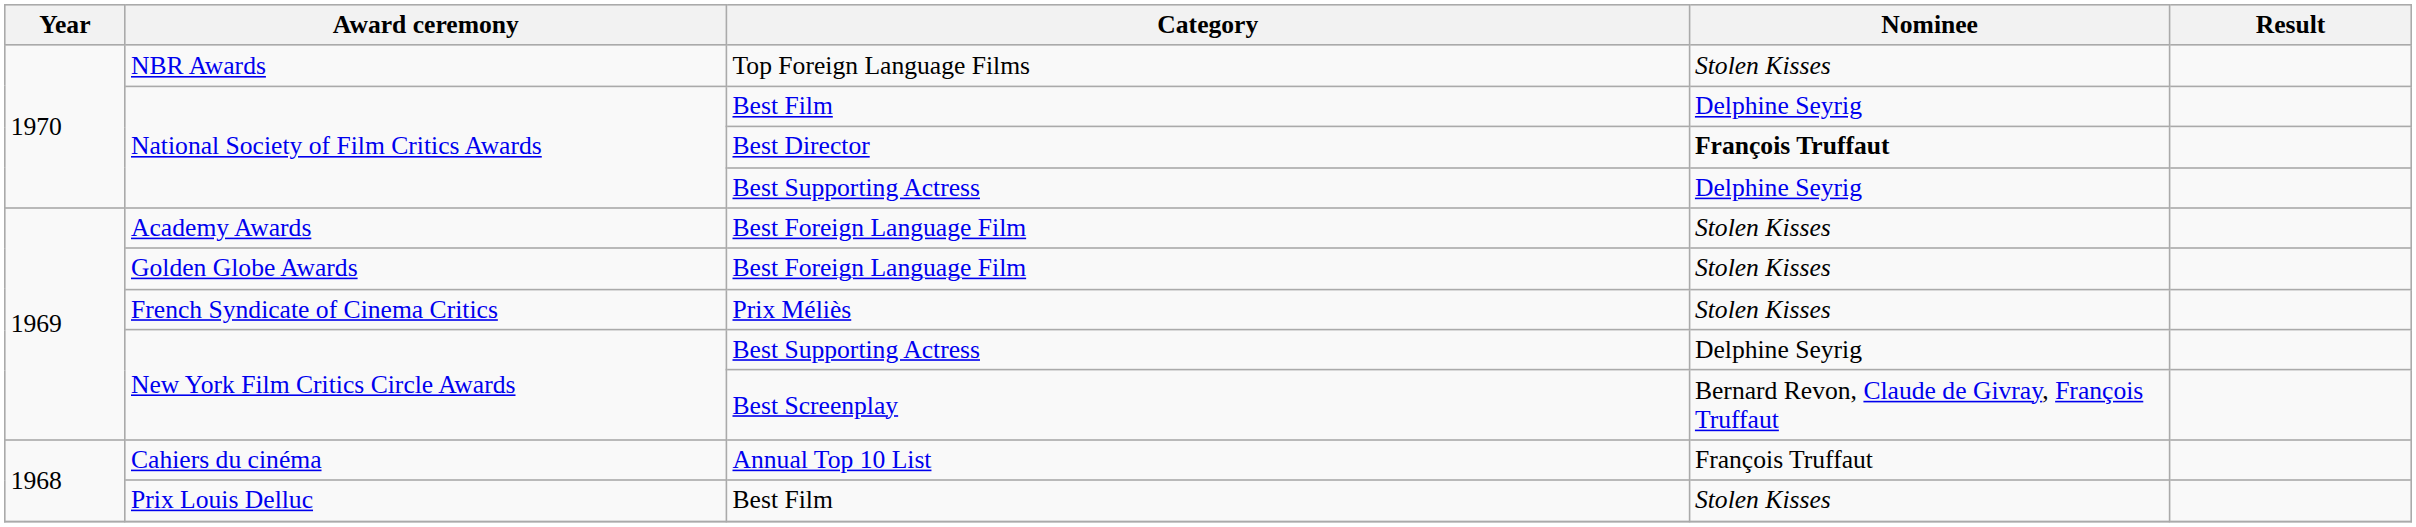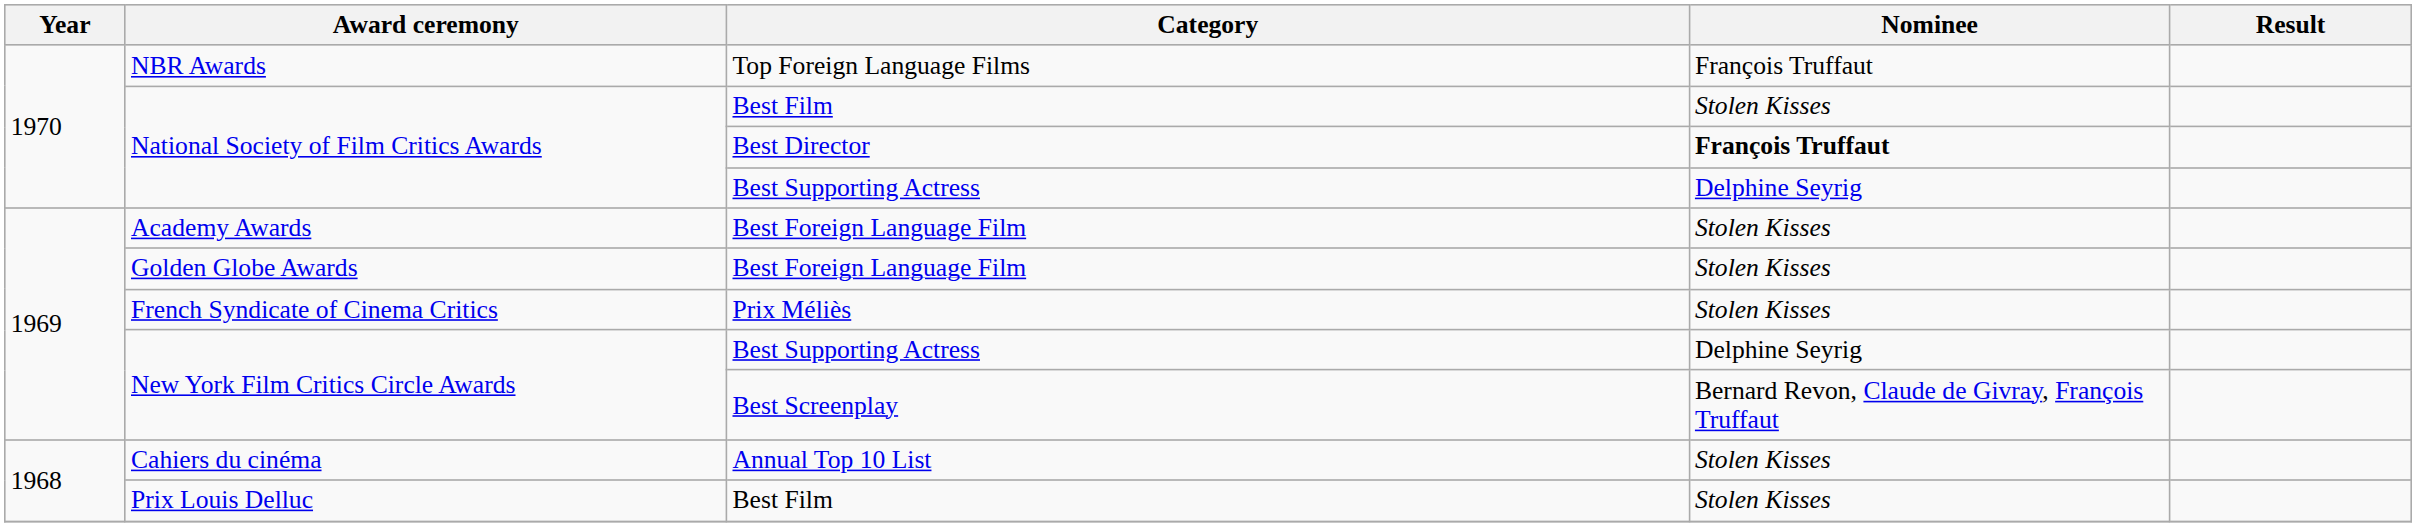 <table class="wikitable" width="95%">
 <tr>
 <th width="5%">Year</th>
 <th width="25%">Award ceremony</th>
 <th width="40%">Category</th>
 <th width="20%">Nominee</th>
 <th width="10%">Result</th>
 </tr>
 <tr>
 <td rowspan="4">1970</td>
 <td><a href='#'>NBR Awards</a></td>
 <td>Top Foreign Language Films</td>
-<td><em>Stolen Kisses</em></td>
+<td>François Truffaut</td>
 <td></td>
 </tr>
 <tr>
 <td rowspan="3"><a href='#'>National Society of Film Critics Awards</a></td>
 <td><a href='#'>Best Film</a></td>
-<td><a href='#'>Delphine Seyrig</a></td>
+<td><em>Stolen Kisses</em></td>
 <td></td>
 </tr>
 <tr>
 <td><a href='#'>Best Director</a></td>
 <td><strong>François Truffaut</strong></td>
 <td></td>
 </tr>
 <tr>
 <td><a href='#'>Best Supporting Actress</a></td>
 <td><a href='#'>Delphine Seyrig</a></td>
 <td></td>
 </tr>
 <tr>
 <td rowspan=5>1969</td>
 <td><a href='#'>Academy Awards</a></td>
 <td><a href='#'>Best Foreign Language Film</a></td>
 <td><em>Stolen Kisses</em></td>
 <td></td>
 </tr>
 <tr>
 <td><a href='#'>Golden Globe Awards</a></td>
 <td><a href='#'>Best Foreign Language Film</a></td>
 <td><em>Stolen Kisses</em></td>
 <td></td>
 </tr>
 <tr>
 <td><a href='#'>French Syndicate of Cinema Critics</a></td>
 <td><a href='#'>Prix Méliès</a></td>
 <td><em>Stolen Kisses</em></td>
 <td></td>
 </tr>
 <tr>
 <td rowspan="2"><a href='#'>New York Film Critics Circle Awards</a></td>
 <td><a href='#'>Best Supporting Actress</a></td>
 <td>Delphine Seyrig</td>
 <td></td>
 </tr>
 <tr>
 <td><a href='#'>Best Screenplay</a></td>
 <td>Bernard Revon, <a href='#'>Claude de Givray</a>, <a href='#'>François Truffaut</a></td>
 <td></td>
 </tr>
 <tr>
 <td rowspan=2>1968</td>
 <td><a href='#'>Cahiers du cinéma</a></td>
 <td><a href='#'>Annual Top 10 List</a></td>
-<td>François Truffaut</td>
+<td><em>Stolen Kisses</em></td>
 <td></td>
 </tr>
 <tr>
 <td><a href='#'>Prix Louis Delluc</a></td>
 <td>Best Film</td>
 <td><em>Stolen Kisses</em></td>
 <td></td>
 </tr>
 <tr>
 </tr>
 </table>
